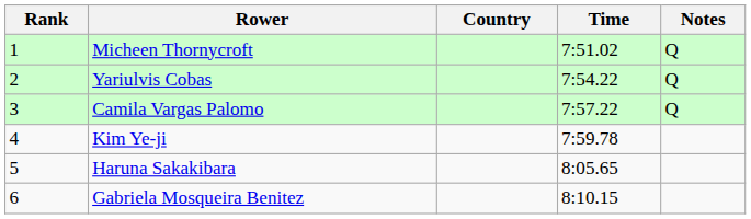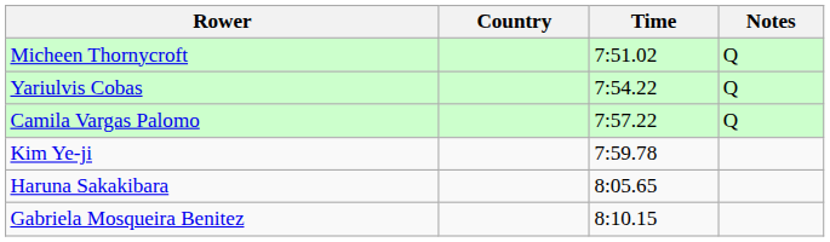 <table class="wikitable sortable" width=50%>
 <tr>
-<th>Rank</th>
 <th>Rower</th>
 <th>Country</th>
 <th>Time</th>
 <th>Notes</th>
 </tr>
 <tr bgcolor=ccffcc>
-<td>1</td>
 <td><a href='#'>Micheen Thornycroft</a></td>
 <td></td>
 <td>7:51.02</td>
 <td>Q</td>
 </tr>
 <tr bgcolor=ccffcc>
-<td>2</td>
 <td><a href='#'>Yariulvis Cobas</a></td>
 <td></td>
 <td>7:54.22</td>
 <td>Q</td>
 </tr>
 <tr bgcolor=ccffcc>
-<td>3</td>
 <td><a href='#'>Camila Vargas Palomo</a></td>
 <td></td>
 <td>7:57.22</td>
 <td>Q</td>
 </tr>
 <tr>
-<td>4</td>
 <td><a href='#'>Kim Ye-ji</a></td>
 <td></td>
 <td>7:59.78</td>
 <td></td>
 </tr>
 <tr>
-<td>5</td>
 <td><a href='#'>Haruna Sakakibara</a></td>
 <td></td>
 <td>8:05.65</td>
 <td></td>
 </tr>
 <tr>
-<td>6</td>
 <td><a href='#'>Gabriela Mosqueira Benitez</a></td>
 <td></td>
 <td>8:10.15</td>
 <td></td>
 </tr>
 </table>
